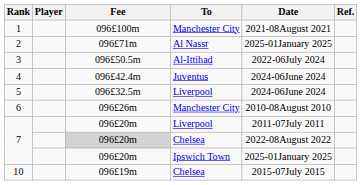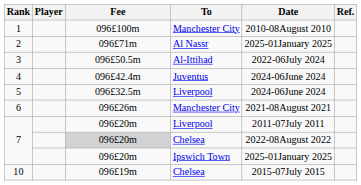 <table class="wikitable sortable" style="text-align: center;">
 <tr>
 <th>Rank</th>
 <th>Player</th>
 <th style="width: 10em;">Fee</th>
 <th>To</th>
 <th>Date</th>
 <th class="unsortable">Ref.</th>
 </tr>
 <tr>
 <td>1</td>
 <td style="text-align:left;"> </td>
 <td><span>096</span>£100m</td>
 <td style="text-align:left;"> <a href='#'>Manchester City</a></td>
-<td><span>2021-08</span>August 2021</td>
+<td><span>2010-08</span>August 2010</td>
 <td></td>
 </tr>
 <tr>
 <td>2</td>
 <td style="text-align:left;"> </td>
 <td><span>096</span>£71m</td>
 <td style="text-align:left;"> <a href='#'>Al Nassr</a></td>
 <td><span>2025-01</span>January 2025</td>
 <td></td>
 </tr>
 <tr>
 <td>3</td>
 <td style="text-align:left;"> </td>
 <td><span>096</span>£50.5m</td>
 <td style="text-align:left;"> <a href='#'>Al-Ittihad</a></td>
 <td><span>2022-06</span>July 2024</td>
 <td></td>
 </tr>
 <tr>
 <td>4</td>
 <td style="text-align:left;"> </td>
 <td><span>096</span>£42.4m</td>
 <td style="text-align:left;"> <a href='#'>Juventus</a></td>
 <td><span>2024-06</span>June 2024</td>
 <td></td>
 </tr>
 <tr>
 <td>5</td>
 <td style="text-align:left;"> </td>
 <td><span>096</span>£32.5m</td>
 <td style="text-align:left;"> <a href='#'>Liverpool</a></td>
 <td><span>2024-06</span>June 2024</td>
 <td></td>
 </tr>
 <tr>
 <td>6</td>
 <td style="text-align:left;"> </td>
 <td><span>096</span>£26m</td>
 <td style="text-align:left;"> <a href='#'>Manchester City</a></td>
-<td><span>2010-08</span>August 2010</td>
+<td><span>2021-08</span>August 2021</td>
 <td></td>
 </tr>
 <tr>
 <td rowspan="3">7</td>
 <td style="text-align:left;"> </td>
 <td><span>096</span>£20m</td>
 <td style="text-align:left;"> <a href='#'>Liverpool</a></td>
 <td><span>2011-07</span>July 2011</td>
 <td></td>
 </tr>
 <tr>
 <td style="text-align:left;"> </td>
 <td style="background: lightgrey;"><span>096</span>£20m</td>
 <td style="text-align:left;"> <a href='#'>Chelsea</a></td>
 <td><span>2022-08</span>August 2022</td>
 <td></td>
 </tr>
 <tr>
 <td style="text-align:left;"> </td>
 <td><span>096</span>£20m</td>
 <td style="text-align:left;"> <a href='#'>Ipswich Town</a></td>
 <td><span>2025-01</span>January 2025</td>
 <td></td>
 </tr>
 <tr>
 <td>10</td>
 <td style="text-align:left;"> </td>
 <td><span>096</span>£19m</td>
 <td style="text-align:left;"> <a href='#'>Chelsea</a></td>
 <td><span>2015-07</span>July 2015</td>
 <td></td>
 </tr>
 </table>
